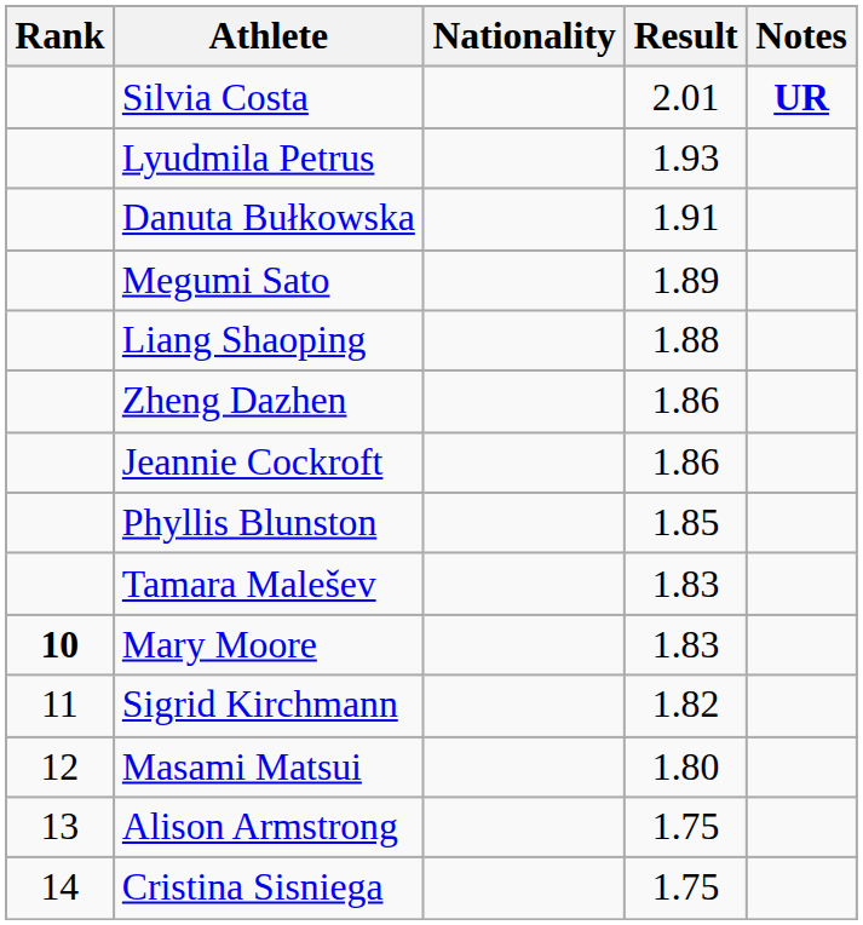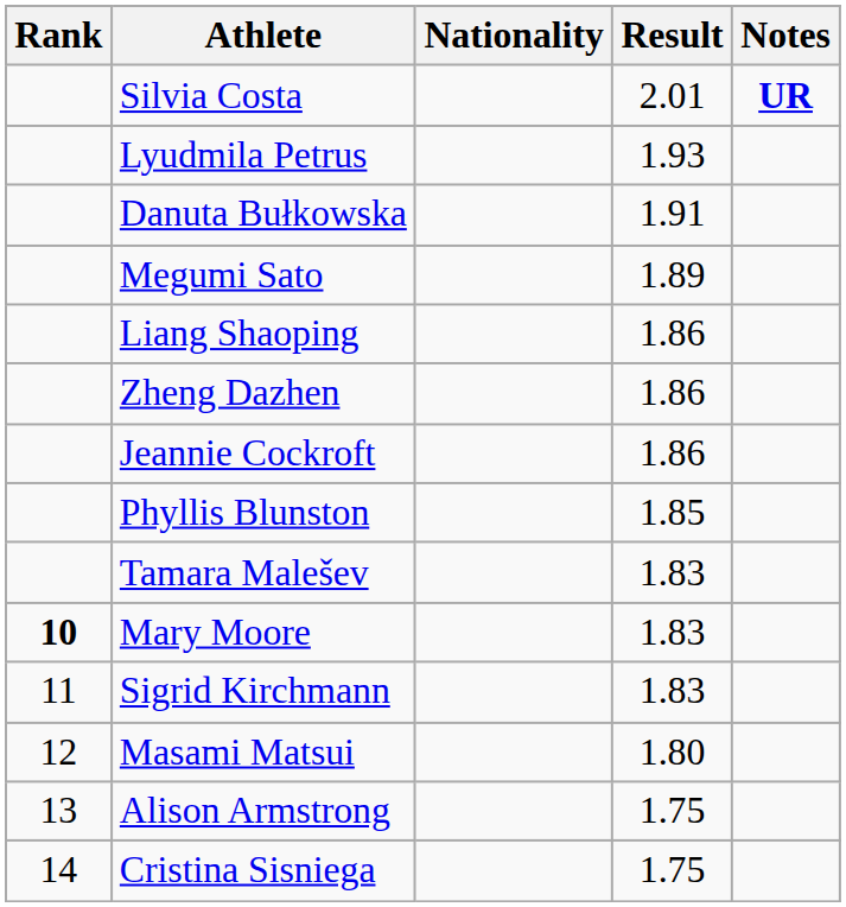 <table class="wikitable sortable" style="text-align:center">
 <tr>
 <th>Rank</th>
 <th>Athlete</th>
 <th>Nationality</th>
 <th>Result</th>
 <th>Notes</th>
 </tr>
 <tr>
 <td></td>
 <td align=left><a href='#'>Silvia Costa</a></td>
 <td align=left></td>
 <td>2.01</td>
 <td><strong><a href='#'>UR</a></strong></td>
 </tr>
 <tr>
 <td></td>
 <td align=left><a href='#'>Lyudmila Petrus</a></td>
 <td align=left></td>
 <td>1.93</td>
 <td></td>
 </tr>
 <tr>
 <td></td>
 <td align=left><a href='#'>Danuta Bułkowska</a></td>
 <td align=left></td>
 <td>1.91</td>
 <td></td>
 </tr>
 <tr>
 <td></td>
 <td align=left><a href='#'>Megumi Sato</a></td>
 <td align=left></td>
 <td>1.89</td>
 <td></td>
 </tr>
 <tr>
 <td></td>
 <td align=left><a href='#'>Liang Shaoping</a></td>
 <td align=left></td>
-<td>1.88</td>
+<td>1.86</td>
 <td></td>
 </tr>
 <tr>
 <td></td>
 <td align=left><a href='#'>Zheng Dazhen</a></td>
 <td align=left></td>
 <td>1.86</td>
 <td></td>
 </tr>
 <tr>
 <td></td>
 <td align=left><a href='#'>Jeannie Cockroft</a></td>
 <td align=left></td>
 <td>1.86</td>
 <td></td>
 </tr>
 <tr>
 <td></td>
 <td align=left><a href='#'>Phyllis Blunston</a></td>
 <td align=left></td>
 <td>1.85</td>
 <td></td>
 </tr>
 <tr>
 <td></td>
 <td align=left><a href='#'>Tamara Malešev</a></td>
 <td align=left></td>
 <td>1.83</td>
 <td></td>
 </tr>
 <tr>
 <td><strong>10</strong></td>
 <td align=left><a href='#'>Mary Moore</a></td>
 <td align=left></td>
 <td>1.83</td>
 <td></td>
 </tr>
 <tr>
 <td>11</td>
 <td align=left><a href='#'>Sigrid Kirchmann</a></td>
 <td align=left></td>
-<td>1.82</td>
+<td>1.83</td>
 <td></td>
 </tr>
 <tr>
 <td>12</td>
 <td align=left><a href='#'>Masami Matsui</a></td>
 <td align=left></td>
 <td>1.80</td>
 <td></td>
 </tr>
 <tr>
 <td>13</td>
 <td align=left><a href='#'>Alison Armstrong</a></td>
 <td align=left></td>
 <td>1.75</td>
 <td></td>
 </tr>
 <tr>
 <td>14</td>
 <td align=left><a href='#'>Cristina Sisniega</a></td>
 <td align=left></td>
 <td>1.75</td>
 <td></td>
 </tr>
 </table>
